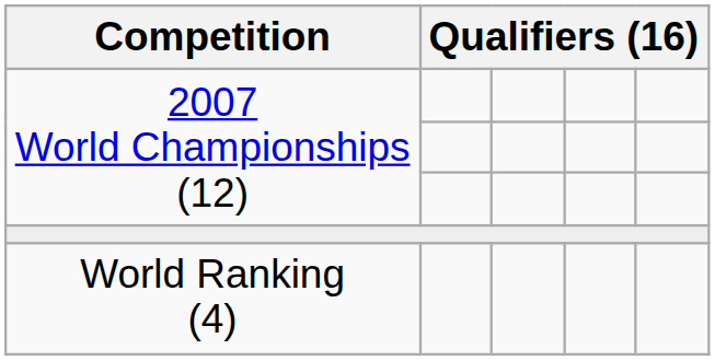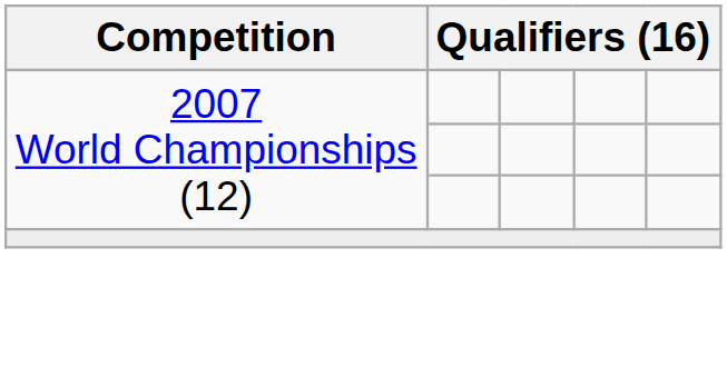 <table class="wikitable">
 <tr>
 <th>Competition</th>
 <th colspan=4>Qualifiers (16)</th>
 </tr>
 <tr>
 <td align=center rowspan="3"><a href='#'>2007 <br> World Championships</a> <br> (12)</td>
 <td></td>
 <td></td>
 <td></td>
 <td></td>
 </tr>
 <tr>
 <td></td>
 <td></td>
 <td></td>
 <td></td>
 </tr>
 <tr>
 <td></td>
 <td></td>
 <td></td>
 <td></td>
 </tr>
 <tr bgcolor=#EEEEEE>
 <td colspan=5></td>
 </tr>
-<tr>
-<td align=center>World Ranking <br> (4)</td>
-<td></td>
-<td></td>
-<td></td>
-<td></td>
-</tr>
 </table>
